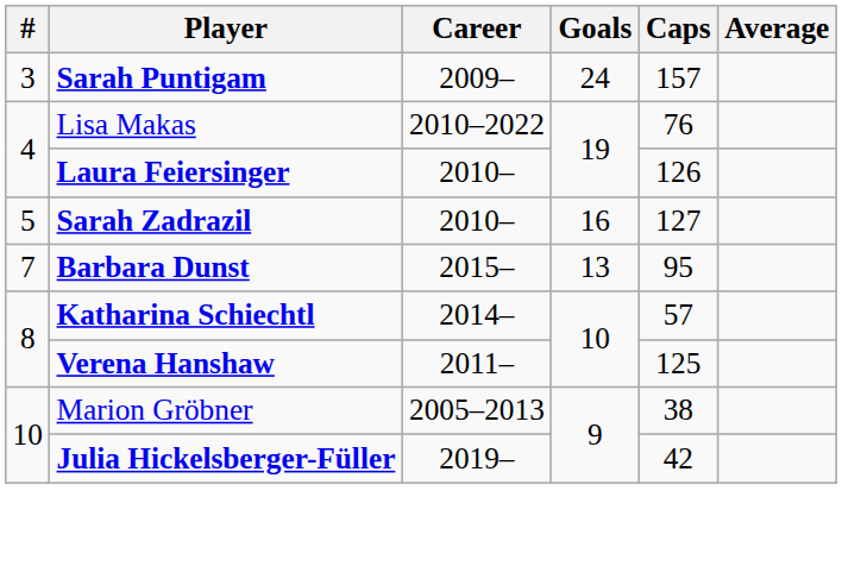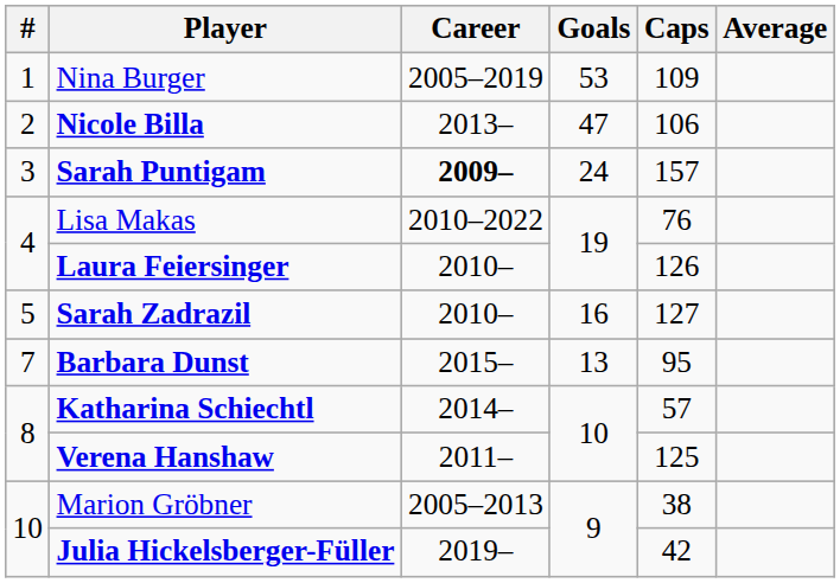 <table class="wikitable" style="text-align: center;">
 <tr>
 <th>#</th>
 <th>Player</th>
 <th>Career</th>
 <th>Goals</th>
 <th>Caps</th>
 <th>Average</th>
 </tr>
 <tr>
+<td>1</td>
+<td style="text-align:left;"><a href='#'>Nina Burger</a></td>
+<td>2005–2019</td>
+<td>53</td>
+<td>109</td>
+<td></td>
+</tr>
+<tr>
+<td>2</td>
+<td style="text-align:left;"><strong><a href='#'>Nicole Billa</a></strong></td>
+<td>2013–</td>
+<td>47</td>
+<td>106</td>
+<td></td>
+</tr>
+<tr>
 <td>3</td>
 <td style="text-align:left;"><strong><a href='#'>Sarah Puntigam</a></strong></td>
-<td>2009–</td>
+<td><strong>2009–</strong></td>
 <td>24</td>
 <td>157</td>
 <td></td>
 </tr>
 <tr>
 <td rowspan=2>4</td>
 <td style="text-align:left;"><a href='#'>Lisa Makas</a></td>
 <td>2010–2022</td>
 <td rowspan=2>19</td>
 <td>76</td>
 <td></td>
 </tr>
 <tr>
 <td style="text-align:left;"><strong><a href='#'>Laura Feiersinger</a></strong></td>
 <td>2010–</td>
 <td>126</td>
 <td></td>
 </tr>
 <tr>
 <td>5</td>
 <td style="text-align:left;"><strong><a href='#'>Sarah Zadrazil</a></strong></td>
 <td>2010–</td>
 <td>16</td>
 <td>127</td>
 <td></td>
 </tr>
 <tr>
 <td>7</td>
 <td style="text-align:left;"><strong><a href='#'>Barbara Dunst</a></strong></td>
 <td>2015–</td>
 <td>13</td>
 <td>95</td>
 <td></td>
 </tr>
 <tr>
 <td rowspan=2>8</td>
 <td style="text-align:left;"><strong><a href='#'>Katharina Schiechtl</a></strong></td>
 <td>2014–</td>
 <td rowspan=2>10</td>
 <td>57</td>
 <td></td>
 </tr>
 <tr>
 <td style="text-align:left;"><strong><a href='#'>Verena Hanshaw</a></strong></td>
 <td>2011–</td>
 <td>125</td>
 <td></td>
 </tr>
 <tr>
 <td rowspan=2>10</td>
 <td style="text-align:left;"><a href='#'>Marion Gröbner</a></td>
 <td>2005–2013</td>
 <td rowspan=2>9</td>
 <td>38</td>
 <td></td>
 </tr>
 <tr>
 <td style="text-align:left;"><strong><a href='#'>Julia Hickelsberger-Füller</a></strong></td>
 <td>2019–</td>
 <td>42</td>
 <td></td>
 </tr>
 </table>
